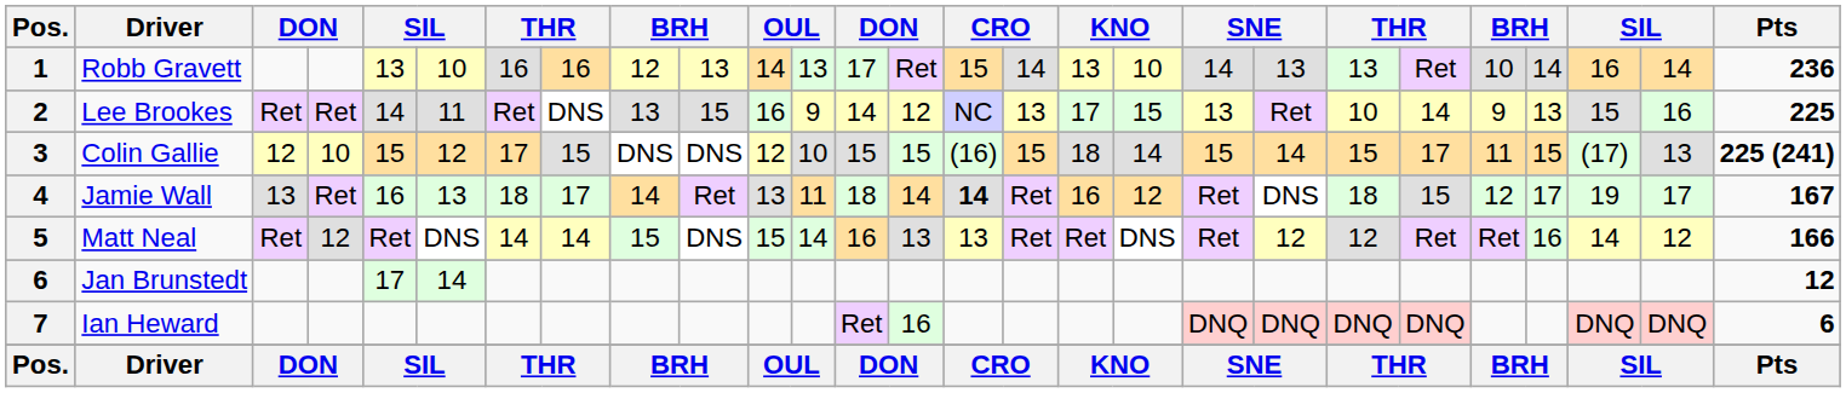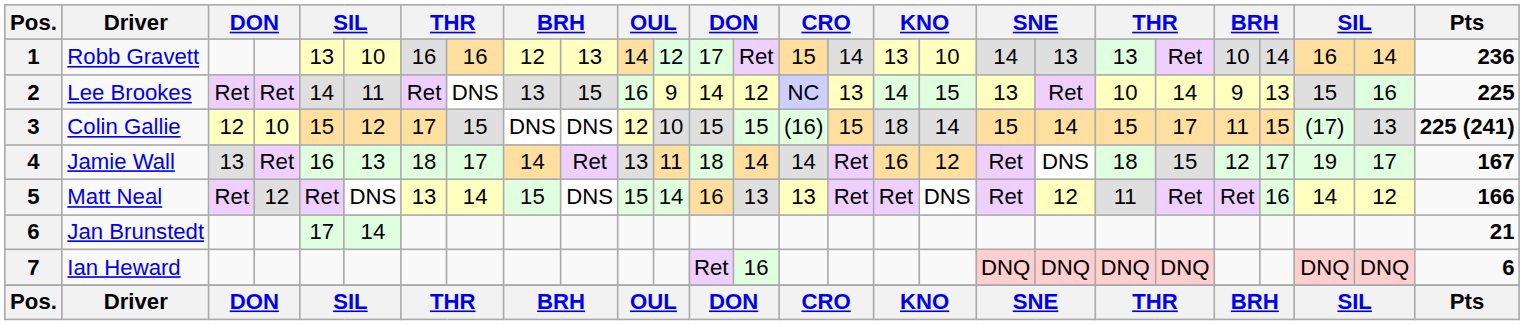 <table class="wikitable" style="font-size: 85%; text-align: center;">
 <tr valign="top">
 <th valign="middle">Pos.</th>
 <th valign="middle">Driver</th>
 <th colspan="2"><a href='#'>DON</a></th>
 <th colspan="2"><a href='#'>SIL</a></th>
 <th colspan="2"><a href='#'>THR</a></th>
 <th colspan="2"><a href='#'>BRH</a></th>
 <th colspan="2"><a href='#'>OUL</a></th>
 <th colspan="2"><a href='#'>DON</a></th>
 <th colspan="2"><a href='#'>CRO</a></th>
 <th colspan="2"><a href='#'>KNO</a></th>
 <th colspan="2"><a href='#'>SNE</a></th>
 <th colspan="2"><a href='#'>THR</a></th>
 <th colspan="2"><a href='#'>BRH</a></th>
 <th colspan="2"><a href='#'>SIL</a></th>
 <th valign=middle>Pts</th>
 </tr>
 <tr>
 <th>1</th>
 <td align=left> <a href='#'>Robb Gravett</a></td>
 <td></td>
 <td></td>
 <td style="background-color:#FFFFBF">13</td>
 <td style="background-color:#FFFFBF">10</td>
 <td style="background-color:#DFDFDF">16</td>
 <td style="background-color:#ffdf9f">16</td>
 <td style="background-color:#FFFFBF">12</td>
 <td style="background-color:#FFFFBF">13</td>
 <td style="background-color:#ffdf9f">14</td>
-<td style="background-color:#dfffdf">13</td>
+<td style="background-color:#dfffdf">12</td>
 <td style="background-color:#dfffdf">17</td>
 <td style="background-color:#EFCFFF">Ret</td>
 <td style="background-color:#ffdf9f">15</td>
 <td style="background-color:#DFDFDF">14</td>
 <td style="background-color:#FFFFBF">13</td>
 <td style="background-color:#FFFFBF">10</td>
 <td style="background-color:#DFDFDF">14</td>
 <td style="background-color:#DFDFDF">13</td>
 <td style="background-color:#dfffdf">13</td>
 <td style="background-color:#EFCFFF">Ret</td>
 <td style="background-color:#DFDFDF">10</td>
 <td style="background-color:#DFDFDF">14</td>
 <td style="background-color:#ffdf9f">16</td>
 <td style="background-color:#ffdf9f">14</td>
 <td align=right><strong>236</strong></td>
 </tr>
 <tr>
 <th>2</th>
 <td align=left> <a href='#'>Lee Brookes</a></td>
 <td style="background-color:#EFCFFF">Ret</td>
 <td style="background-color:#EFCFFF">Ret</td>
 <td style="background-color:#DFDFDF">14</td>
 <td style="background-color:#DFDFDF">11</td>
 <td style="background-color:#EFCFFF">Ret</td>
 <td style="background-color:#FFFFFF">DNS</td>
 <td style="background-color:#DFDFDF">13</td>
 <td style="background-color:#DFDFDF">15</td>
 <td style="background-color:#dfffdf">16</td>
 <td style="background-color:#FFFFBF">9</td>
 <td style="background-color:#FFFFBF">14</td>
 <td style="background-color:#FFFFBF">12</td>
 <td style="background-color:#CFCFFF">NC</td>
 <td style="background-color:#FFFFBF">13</td>
-<td style="background-color:#dfffdf">17</td>
+<td style="background-color:#dfffdf">14</td>
 <td style="background-color:#dfffdf">15</td>
 <td style="background-color:#FFFFBF">13</td>
 <td style="background-color:#EFCFFF">Ret</td>
 <td style="background-color:#FFFFBF">10</td>
 <td style="background-color:#FFFFBF">14</td>
 <td style="background-color:#FFFFBF">9</td>
 <td style="background-color:#FFFFBF">13</td>
 <td style="background-color:#DFDFDF">15</td>
 <td style="background-color:#dfffdf">16</td>
 <td align="right"><strong>225</strong></td>
 </tr>
 <tr>
 <th>3</th>
 <td align=left> <a href='#'>Colin Gallie</a></td>
 <td style="background-color:#FFFFBF">12</td>
 <td style="background-color:#FFFFBF">10</td>
 <td style="background-color:#ffdf9f">15</td>
 <td style="background-color:#ffdf9f">12</td>
 <td style="background-color:#ffdf9f">17</td>
 <td style="background-color:#DFDFDF">15</td>
 <td style="background-color:#FFFFFF">DNS</td>
 <td style="background-color:#FFFFFF">DNS</td>
 <td style="background-color:#FFFFBF">12</td>
 <td style="background-color:#DFDFDF">10</td>
 <td style="background-color:#DFDFDF">15</td>
 <td style="background-color:#dfffdf">15</td>
 <td style="background-color:#dfffdf">(16)</td>
 <td style="background-color:#ffdf9f">15</td>
 <td style="background-color:#DFDFDF">18</td>
 <td style="background-color:#DFDFDF">14</td>
 <td style="background-color:#ffdf9f">15</td>
 <td style="background-color:#ffdf9f">14</td>
 <td style="background-color:#ffdf9f">15</td>
 <td style="background-color:#ffdf9f">17</td>
 <td style="background-color:#ffdf9f">11</td>
 <td style="background-color:#ffdf9f">15</td>
 <td style="background-color:#dfffdf">(17)</td>
 <td style="background-color:#DFDFDF">13</td>
 <td align="right"><strong>225 (241)</strong></td>
 </tr>
 <tr>
 <th>4</th>
 <td align=left> <a href='#'>Jamie Wall</a></td>
 <td style="background-color:#DFDFDF">13</td>
 <td style="background-color:#EFCFFF">Ret</td>
 <td style="background-color:#dfffdf">16</td>
 <td style="background-color:#dfffdf">13</td>
 <td style="background-color:#dfffdf">18</td>
 <td style="background-color:#dfffdf">17</td>
 <td style="background-color:#ffdf9f">14</td>
 <td style="background-color:#EFCFFF">Ret</td>
 <td style="background-color:#DFDFDF">13</td>
 <td style="background-color:#ffdf9f">11</td>
 <td style="background-color:#dfffdf">18</td>
 <td style="background-color:#ffdf9f">14</td>
-<td style="background-color:#DFDFDF"><strong>14</strong></td>
+<td style="background-color:#DFDFDF">14</td>
 <td style="background-color:#EFCFFF">Ret</td>
 <td style="background-color:#ffdf9f">16</td>
 <td style="background-color:#ffdf9f">12</td>
 <td style="background-color:#EFCFFF">Ret</td>
 <td style="background-color:#FFFFFF">DNS</td>
 <td style="background-color:#dfffdf">18</td>
 <td style="background-color:#DFDFDF">15</td>
 <td style="background-color:#dfffdf">12</td>
 <td style="background-color:#dfffdf">17</td>
 <td style="background-color:#dfffdf">19</td>
 <td style="background-color:#dfffdf">17</td>
 <td align="right"><strong>167</strong></td>
 </tr>
 <tr>
 <th>5</th>
 <td align=left> <a href='#'>Matt Neal</a></td>
 <td style="background-color:#EFCFFF">Ret</td>
 <td style="background-color:#DFDFDF">12</td>
 <td style="background-color:#EFCFFF">Ret</td>
 <td style="background-color:#FFFFFF">DNS</td>
-<td style="background-color:#FFFFBF">14</td>
+<td style="background-color:#FFFFBF">13</td>
 <td style="background-color:#FFFFBF">14</td>
 <td style="background-color:#dfffdf">15</td>
 <td style="background-color:#FFFFFF">DNS</td>
 <td style="background-color:#dfffdf">15</td>
 <td style="background-color:#dfffdf">14</td>
 <td style="background-color:#ffdf9f">16</td>
 <td style="background-color:#DFDFDF">13</td>
 <td style="background-color:#FFFFBF">13</td>
 <td style="background-color:#EFCFFF">Ret</td>
 <td style="background-color:#EFCFFF">Ret</td>
 <td style="background-color:#FFFFFF">DNS</td>
 <td style="background-color:#EFCFFF">Ret</td>
 <td style="background-color:#FFFFBF">12</td>
-<td style="background-color:#DFDFDF">12</td>
+<td style="background-color:#DFDFDF">11</td>
 <td style="background-color:#EFCFFF">Ret</td>
 <td style="background-color:#EFCFFF">Ret</td>
 <td style="background-color:#dfffdf">16</td>
 <td style="background-color:#FFFFBF">14</td>
 <td style="background-color:#FFFFBF">12</td>
 <td align="right"><strong>166</strong></td>
 </tr>
 <tr>
 <th>6</th>
 <td align=left nowrap> <a href='#'>Jan Brunstedt</a></td>
 <td></td>
 <td></td>
 <td style="background-color:#dfffdf">17</td>
 <td style="background-color:#dfffdf">14</td>
 <td></td>
 <td></td>
 <td></td>
 <td></td>
 <td></td>
 <td></td>
 <td></td>
 <td></td>
 <td></td>
 <td></td>
 <td></td>
 <td></td>
 <td></td>
 <td></td>
 <td></td>
 <td></td>
 <td></td>
 <td></td>
 <td></td>
 <td></td>
-<td align="right"><strong>12</strong></td>
+<td align="right"><strong>21</strong></td>
 </tr>
 <tr>
 <th>7</th>
 <td align=left> <a href='#'>Ian Heward</a></td>
 <td></td>
 <td></td>
 <td></td>
 <td></td>
 <td></td>
 <td></td>
 <td></td>
 <td></td>
 <td></td>
 <td></td>
 <td style="background-color:#EFCFFF">Ret</td>
 <td style="background-color:#dfffdf">16</td>
 <td></td>
 <td></td>
 <td></td>
 <td></td>
 <td style="background-color:#FFCFCF">DNQ</td>
 <td style="background-color:#FFCFCF">DNQ</td>
 <td style="background-color:#FFCFCF">DNQ</td>
 <td style="background-color:#FFCFCF">DNQ</td>
 <td></td>
 <td></td>
 <td style="background-color:#FFCFCF">DNQ</td>
 <td style="background-color:#FFCFCF">DNQ</td>
 <td align="right"><strong>6</strong></td>
 </tr>
 <tr>
 </tr>
 <tr valign="top">
 <th valign="middle">Pos.</th>
 <th valign="middle">Driver</th>
 <th colspan="2"><a href='#'>DON</a></th>
 <th colspan="2"><a href='#'>SIL</a></th>
 <th colspan="2"><a href='#'>THR</a></th>
 <th colspan="2"><a href='#'>BRH</a></th>
 <th colspan="2"><a href='#'>OUL</a></th>
 <th colspan="2"><a href='#'>DON</a></th>
 <th colspan="2"><a href='#'>CRO</a></th>
 <th colspan="2"><a href='#'>KNO</a></th>
 <th colspan="2"><a href='#'>SNE</a></th>
 <th colspan="2"><a href='#'>THR</a></th>
 <th colspan="2"><a href='#'>BRH</a></th>
 <th colspan="2"><a href='#'>SIL</a></th>
 <th valign=middle>Pts</th>
 </tr>
 </table>
